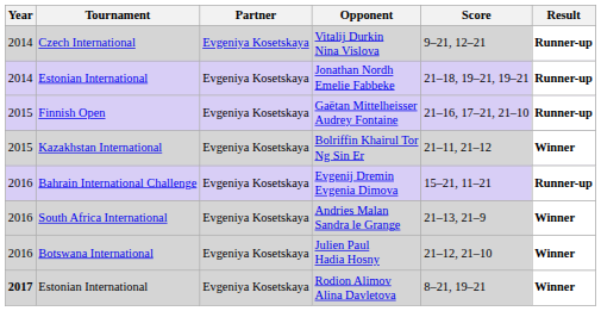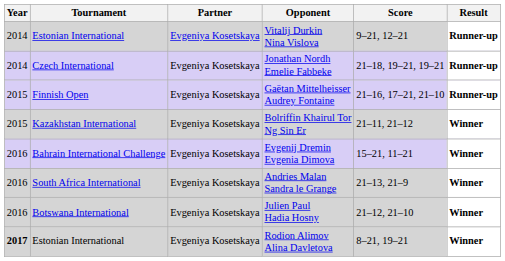 <table class="sortable wikitable" style="font-size: 90%;">
 <tr>
 <th>Year</th>
 <th>Tournament</th>
 <th>Partner</th>
 <th>Opponent</th>
 <th>Score</th>
 <th>Result</th>
 </tr>
 <tr style="background:#D5D5D5">
 <td align="center">2014</td>
-<td align="left"><a href='#'>Czech International</a></td>
+<td align="left"><a href='#'>Estonian International</a></td>
 <td align="left"> <a href='#'>Evgeniya Kosetskaya</a></td>
 <td align="left"> <a href='#'>Vitalij Durkin</a><br> <a href='#'>Nina Vislova</a></td>
 <td align="left">9–21, 12–21</td>
 <td style="text-align:left; background:white"> <strong>Runner-up</strong></td>
 </tr>
 <tr style="background:#D8CEF6">
 <td align="center">2014</td>
-<td align="left"><a href='#'>Estonian International</a></td>
+<td align="left"><a href='#'>Czech International</a></td>
 <td align="left"> Evgeniya Kosetskaya</td>
 <td align="left"> <a href='#'>Jonathan Nordh</a><br> <a href='#'>Emelie Fabbeke</a></td>
 <td align="left">21–18, 19–21, 19–21</td>
 <td style="text-align:left; background:white"> <strong>Runner-up</strong></td>
 </tr>
 <tr style="background:#D8CEF6">
 <td align="center">2015</td>
 <td align="left"><a href='#'>Finnish Open</a></td>
 <td align="left"> Evgeniya Kosetskaya</td>
 <td align="left"> <a href='#'>Gaëtan Mittelheisser</a><br> <a href='#'>Audrey Fontaine</a></td>
 <td align="left">21–16, 17–21, 21–10</td>
 <td style="text-align:left; background:white"> <strong>Runner-up</strong></td>
 </tr>
 <tr style="background:#D5D5D5">
 <td align="center">2015</td>
 <td align="left"><a href='#'>Kazakhstan International</a></td>
 <td align="left"> Evgeniya Kosetskaya</td>
 <td align="left"> <a href='#'>Bolriffin Khairul Tor</a><br> <a href='#'>Ng Sin Er</a></td>
 <td align="left">21–11, 21–12</td>
 <td style="text-align:left; background:white"> <strong>Winner</strong></td>
 </tr>
 <tr style="background:#D8CEF6">
 <td align="center">2016</td>
 <td align="left"><a href='#'>Bahrain International Challenge</a></td>
 <td align="left"> Evgeniya Kosetskaya</td>
 <td align="left"> <a href='#'>Evgenij Dremin</a><br> <a href='#'>Evgenia Dimova</a></td>
 <td align="left">15–21, 11–21</td>
-<td style="text-align:left; background:white"> <strong>Runner-up</strong></td>
+<td style="text-align:left; background:white"> <strong>Winner</strong></td>
 </tr>
 <tr style="background:#D5D5D5">
 <td align="center">2016</td>
 <td align="left"><a href='#'>South Africa International</a></td>
 <td align="left"> Evgeniya Kosetskaya</td>
 <td align="left"> <a href='#'>Andries Malan</a><br> <a href='#'>Sandra le Grange</a></td>
 <td align="left">21–13, 21–9</td>
 <td style="text-align:left; background:white"> <strong>Winner</strong></td>
 </tr>
 <tr style="background:#D5D5D5">
 <td align="center">2016</td>
 <td align="left"><a href='#'>Botswana International</a></td>
 <td align="left"> Evgeniya Kosetskaya</td>
 <td align="left"> <a href='#'>Julien Paul</a><br> <a href='#'>Hadia Hosny</a></td>
 <td align="left">21–12, 21–10</td>
 <td style="text-align:left; background:white"> <strong>Winner</strong></td>
 </tr>
 <tr style="background:#D5D5D5">
 <td align="center"><strong>2017</strong></td>
 <td align="left">Estonian International</td>
 <td align="left"> Evgeniya Kosetskaya</td>
 <td align="left"> <a href='#'>Rodion Alimov</a><br> <a href='#'>Alina Davletova</a></td>
 <td align="left">8–21, 19–21</td>
 <td style="text-align:left; background:white"> <strong>Winner</strong></td>
 </tr>
 </table>
